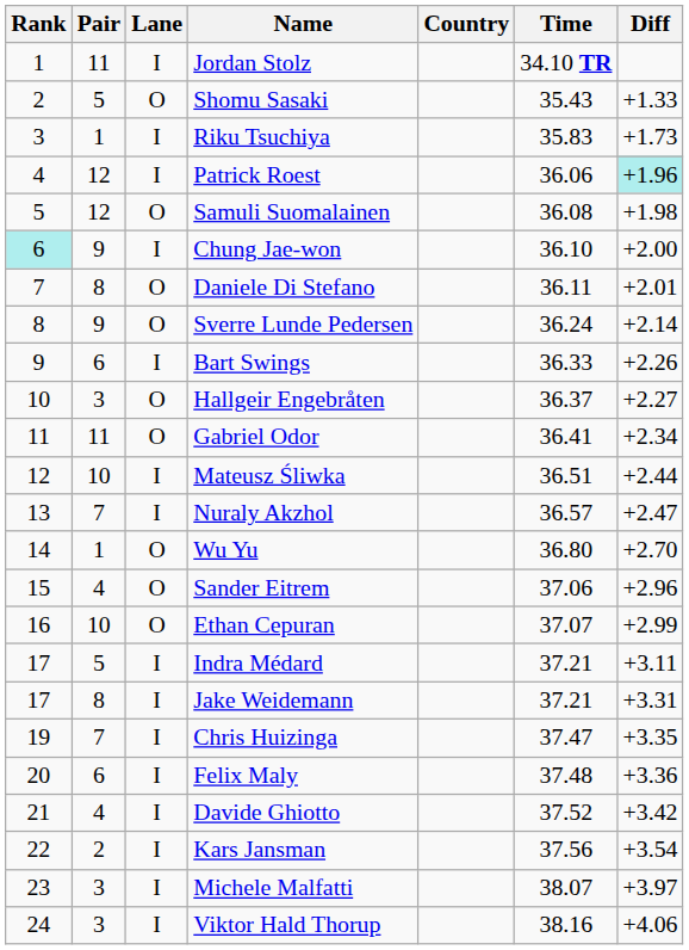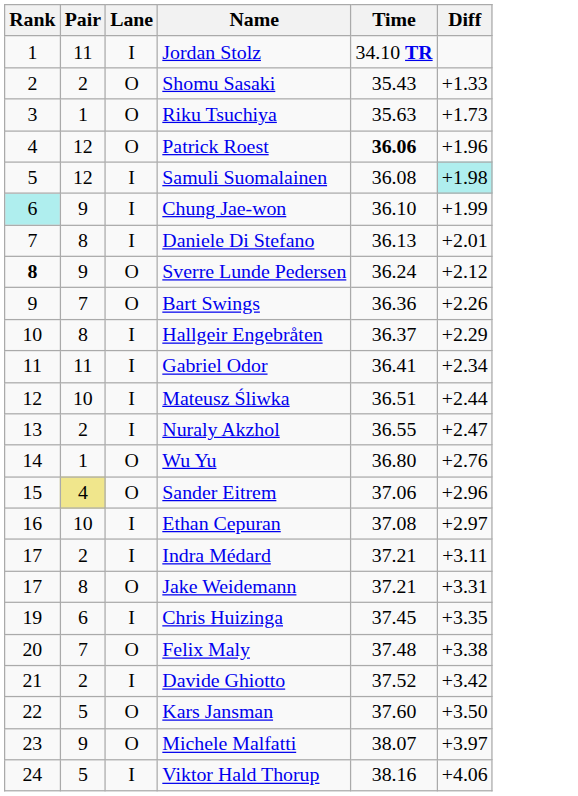 <table class="wikitable sortable" style="text-align:center">
 <tr>
 <th>Rank</th>
 <th>Pair</th>
 <th>Lane</th>
 <th>Name</th>
-<th>Country</th>
 <th>Time</th>
 <th>Diff</th>
 </tr>
 <tr>
 <td>1</td>
 <td>11</td>
 <td>I</td>
 <td align=left><a href='#'>Jordan Stolz</a></td>
-<td align=left></td>
 <td>34.10 <strong><a href='#'>TR</a></strong></td>
 <td></td>
 </tr>
 <tr>
 <td>2</td>
-<td>5</td>
+<td>2</td>
 <td>O</td>
 <td align=left><a href='#'>Shomu Sasaki</a></td>
-<td align=left></td>
 <td>35.43</td>
 <td>+1.33</td>
 </tr>
 <tr>
 <td>3</td>
 <td>1</td>
-<td>I</td>
+<td>O</td>
 <td align=left><a href='#'>Riku Tsuchiya</a></td>
-<td align=left></td>
-<td>35.83</td>
+<td>35.63</td>
 <td>+1.73</td>
 </tr>
 <tr>
 <td>4</td>
 <td>12</td>
-<td>I</td>
+<td>O</td>
 <td align=left><a href='#'>Patrick Roest</a></td>
-<td align=left></td>
-<td>36.06</td>
-<td style="background: paleturquoise;">+1.96</td>
+<td><strong>36.06</strong></td>
+<td>+1.96</td>
 </tr>
 <tr>
 <td>5</td>
 <td>12</td>
-<td>O</td>
+<td>I</td>
 <td align=left><a href='#'>Samuli Suomalainen</a></td>
-<td align=left></td>
 <td>36.08</td>
-<td>+1.98</td>
+<td style="background: paleturquoise;">+1.98</td>
 </tr>
 <tr>
 <td style="background: paleturquoise;">6</td>
 <td>9</td>
 <td>I</td>
 <td align=left><a href='#'>Chung Jae-won</a></td>
-<td align=left></td>
 <td>36.10</td>
-<td>+2.00</td>
+<td>+1.99</td>
 </tr>
 <tr>
 <td>7</td>
 <td>8</td>
-<td>O</td>
+<td>I</td>
 <td align=left><a href='#'>Daniele Di Stefano</a></td>
-<td align=left></td>
-<td>36.11</td>
+<td>36.13</td>
 <td>+2.01</td>
 </tr>
 <tr>
-<td>8</td>
+<td><strong>8</strong></td>
 <td>9</td>
 <td>O</td>
 <td align=left><a href='#'>Sverre Lunde Pedersen</a></td>
-<td align=left></td>
 <td>36.24</td>
-<td>+2.14</td>
+<td>+2.12</td>
 </tr>
 <tr>
 <td>9</td>
-<td>6</td>
-<td>I</td>
+<td>7</td>
+<td>O</td>
 <td align=left><a href='#'>Bart Swings</a></td>
-<td align=left></td>
-<td>36.33</td>
+<td>36.36</td>
 <td>+2.26</td>
 </tr>
 <tr>
 <td>10</td>
-<td>3</td>
-<td>O</td>
+<td>8</td>
+<td>I</td>
 <td align=left><a href='#'>Hallgeir Engebråten</a></td>
-<td align=left></td>
 <td>36.37</td>
-<td>+2.27</td>
+<td>+2.29</td>
 </tr>
 <tr>
 <td>11</td>
 <td>11</td>
-<td>O</td>
+<td>I</td>
 <td align=left><a href='#'>Gabriel Odor</a></td>
-<td align=left></td>
 <td>36.41</td>
 <td>+2.34</td>
 </tr>
 <tr>
 <td>12</td>
 <td>10</td>
 <td>I</td>
 <td align=left><a href='#'>Mateusz Śliwka</a></td>
-<td align=left></td>
 <td>36.51</td>
 <td>+2.44</td>
 </tr>
 <tr>
 <td>13</td>
-<td>7</td>
+<td>2</td>
 <td>I</td>
 <td align=left><a href='#'>Nuraly Akzhol</a></td>
-<td align=left></td>
-<td>36.57</td>
+<td>36.55</td>
 <td>+2.47</td>
 </tr>
 <tr>
 <td>14</td>
 <td>1</td>
 <td>O</td>
 <td align=left><a href='#'>Wu Yu</a></td>
-<td align=left></td>
 <td>36.80</td>
-<td>+2.70</td>
+<td>+2.76</td>
 </tr>
 <tr>
 <td>15</td>
-<td>4</td>
+<td style="background: khaki;">4</td>
 <td>O</td>
 <td align=left><a href='#'>Sander Eitrem</a></td>
-<td align=left></td>
 <td>37.06</td>
 <td>+2.96</td>
 </tr>
 <tr>
 <td>16</td>
 <td>10</td>
-<td>O</td>
+<td>I</td>
 <td align=left><a href='#'>Ethan Cepuran</a></td>
-<td align=left></td>
-<td>37.07</td>
-<td>+2.99</td>
+<td>37.08</td>
+<td>+2.97</td>
 </tr>
 <tr>
 <td>17</td>
-<td>5</td>
+<td>2</td>
 <td>I</td>
 <td align=left><a href='#'>Indra Médard</a></td>
-<td align=left></td>
 <td>37.21</td>
 <td>+3.11</td>
 </tr>
 <tr>
 <td>17</td>
 <td>8</td>
-<td>I</td>
+<td>O</td>
 <td align=left><a href='#'>Jake Weidemann</a></td>
-<td align=left></td>
 <td>37.21</td>
 <td>+3.31</td>
 </tr>
 <tr>
 <td>19</td>
-<td>7</td>
+<td>6</td>
 <td>I</td>
 <td align=left><a href='#'>Chris Huizinga</a></td>
-<td align=left></td>
-<td>37.47</td>
+<td>37.45</td>
 <td>+3.35</td>
 </tr>
 <tr>
 <td>20</td>
-<td>6</td>
-<td>I</td>
+<td>7</td>
+<td>O</td>
 <td align=left><a href='#'>Felix Maly</a></td>
-<td align=left></td>
 <td>37.48</td>
-<td>+3.36</td>
+<td>+3.38</td>
 </tr>
 <tr>
 <td>21</td>
-<td>4</td>
+<td>2</td>
 <td>I</td>
 <td align=left><a href='#'>Davide Ghiotto</a></td>
-<td align=left></td>
 <td>37.52</td>
 <td>+3.42</td>
 </tr>
 <tr>
 <td>22</td>
-<td>2</td>
-<td>I</td>
+<td>5</td>
+<td>O</td>
 <td align=left><a href='#'>Kars Jansman</a></td>
-<td align=left></td>
-<td>37.56</td>
-<td>+3.54</td>
+<td>37.60</td>
+<td>+3.50</td>
 </tr>
 <tr>
 <td>23</td>
-<td>3</td>
-<td>I</td>
+<td>9</td>
+<td>O</td>
 <td align=left><a href='#'>Michele Malfatti</a></td>
-<td align=left></td>
 <td>38.07</td>
 <td>+3.97</td>
 </tr>
 <tr>
 <td>24</td>
-<td>3</td>
+<td>5</td>
 <td>I</td>
 <td align=left><a href='#'>Viktor Hald Thorup</a></td>
-<td align=left></td>
 <td>38.16</td>
 <td>+4.06</td>
 </tr>
 </table>
